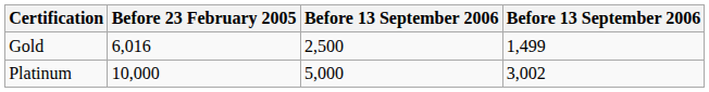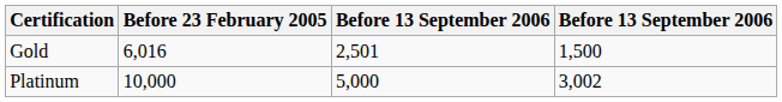 <table class="wikitable">
 <tr>
 <th>Certification</th>
 <th>Before 23 February 2005</th>
 <th>Before 13 September 2006</th>
 <th>Before 13 September 2006</th>
 </tr>
 <tr>
 <td>Gold</td>
 <td>6,016</td>
-<td>2,500</td>
-<td>1,499</td>
+<td>2,501</td>
+<td>1,500</td>
 </tr>
 <tr>
 <td>Platinum</td>
 <td>10,000</td>
 <td>5,000</td>
 <td>3,002</td>
 </tr>
 </table>
